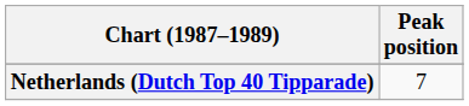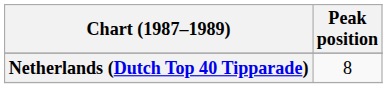 <table class="wikitable sortable plainrowheaders" style="text-align:center">
 <tr>
 <th scope="col">Chart (1987–1989)</th>
 <th scope="col">Peak<br>position</th>
 </tr>
 <tr>
 </tr>
 <tr>
 </tr>
 <tr>
 <th scope="row">Netherlands (<a href='#'>Dutch Top 40 Tipparade</a>)<br></th>
-<td align="center">7</td>
+<td align="center">8</td>
 </tr>
 <tr>
 </tr>
 </table>
